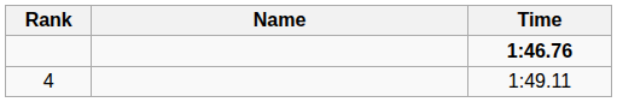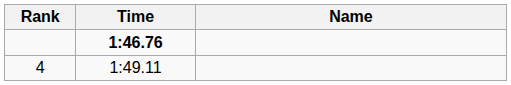 <table class="wikitable" style="text-align:center;">
 <tr>
 <th style="width:4em">Rank</th>
+<th style="width:7em">Time</th>
 <th style="width:19em">Name</th>
-<th style="width:7em">Time</th>
 </tr>
 <tr>
 <td></td>
+<td><strong>1:46.76</strong></td>
 <td align=left><strong></strong></td>
-<td><strong>1:46.76</strong></td>
 </tr>
 <tr>
 <td>4</td>
+<td>1:49.11</td>
 <td align=left></td>
-<td>1:49.11</td>
 </tr>
 </table>
